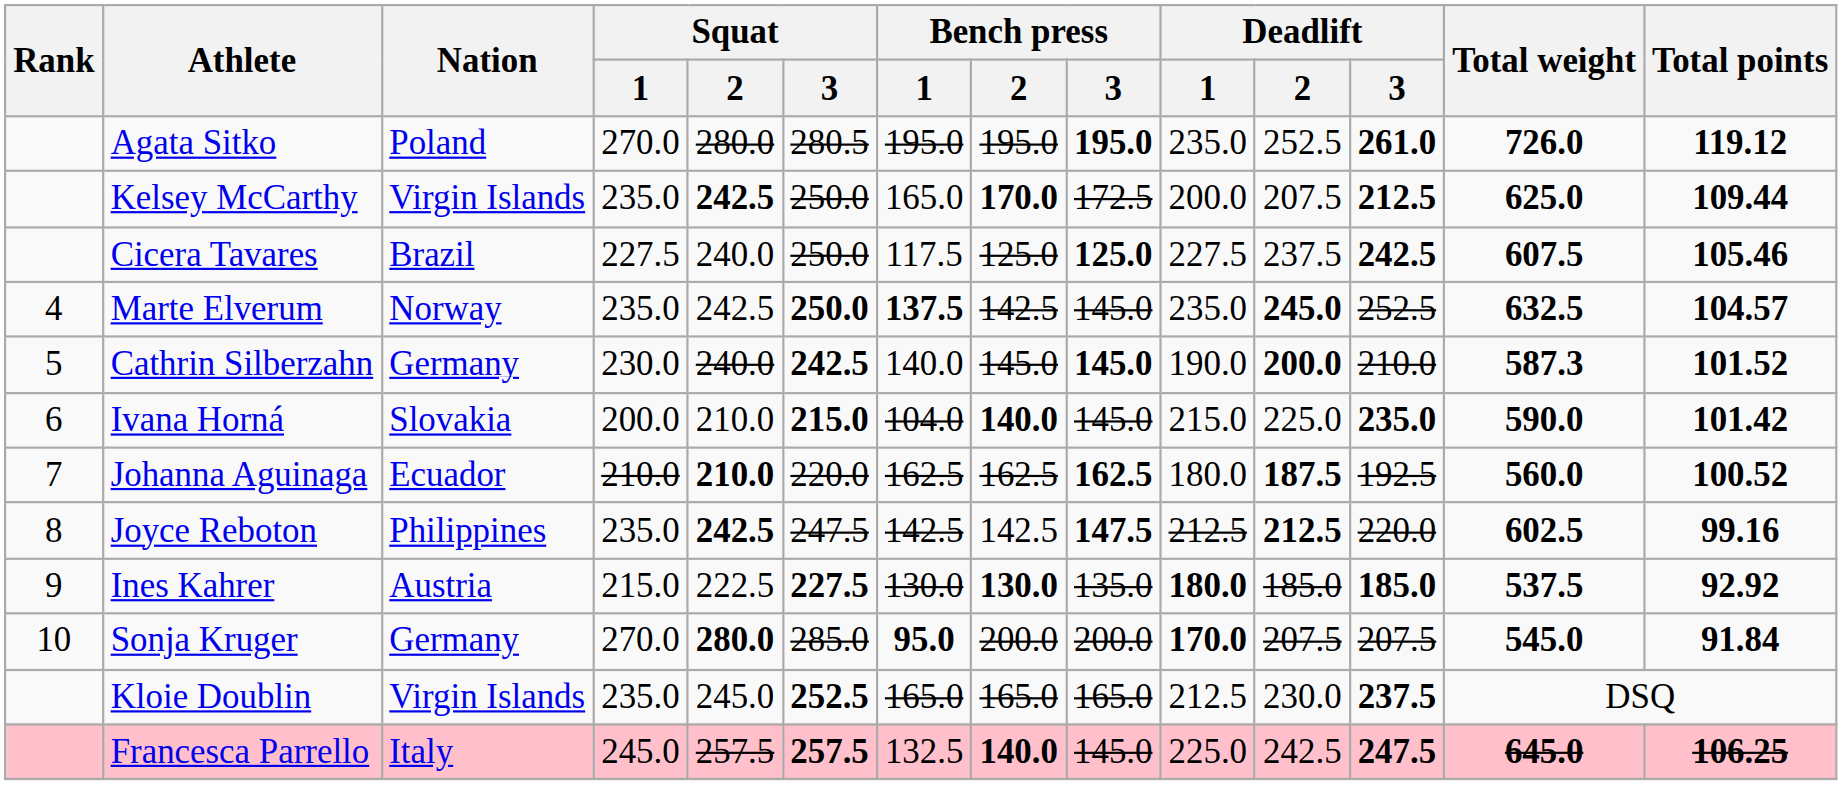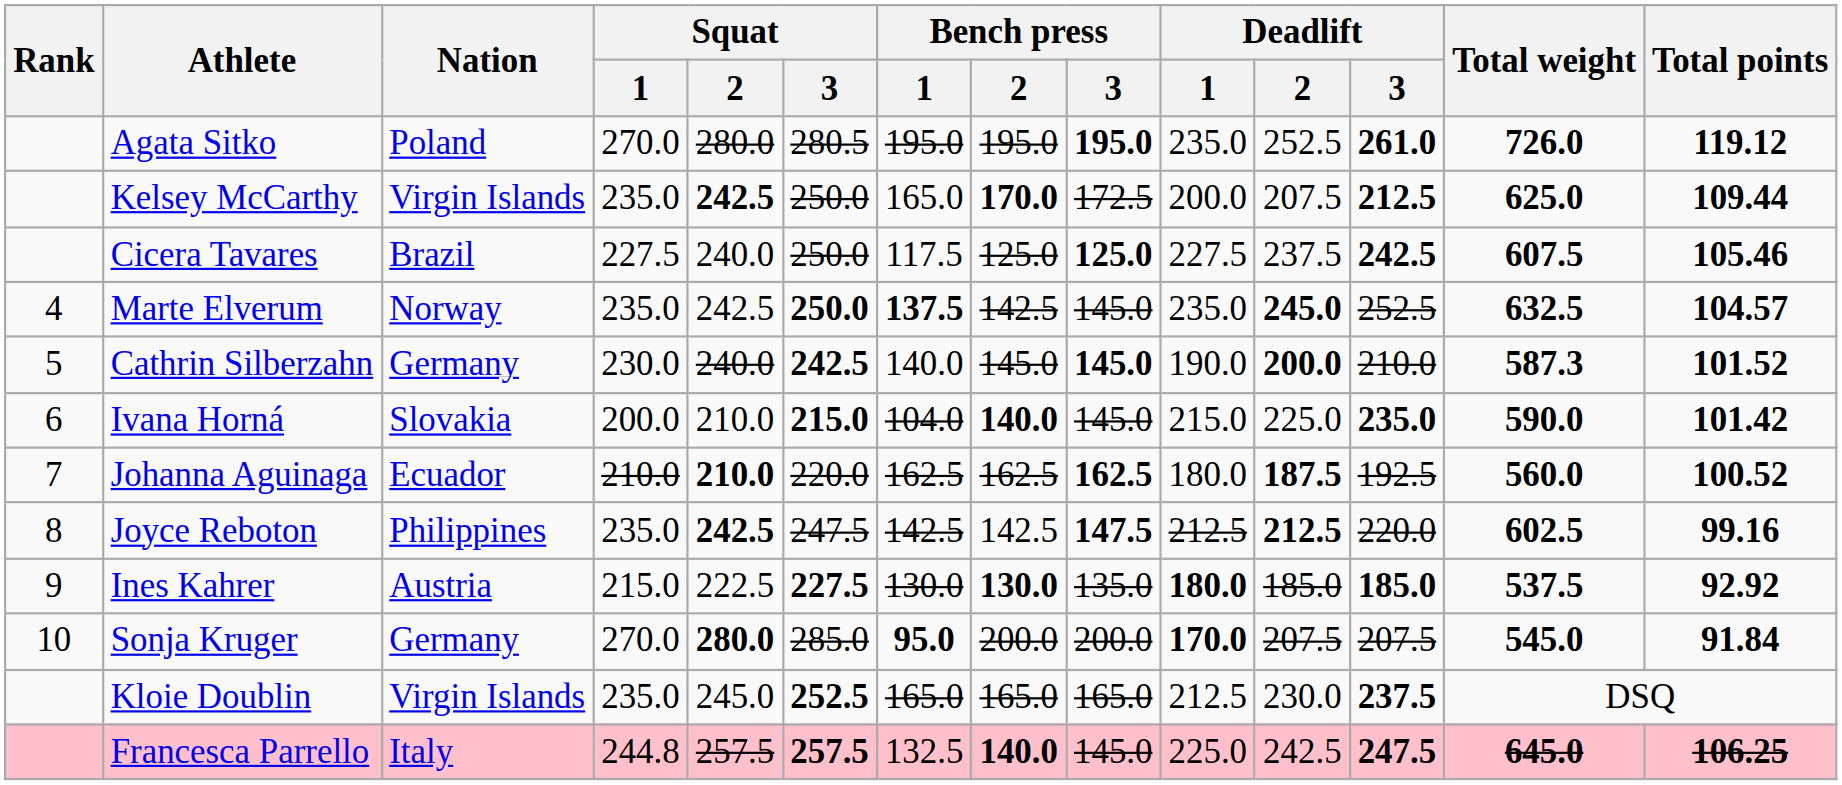 <table class="wikitable sortable" style="text-align:center">
 <tr>
 <th rowspan=2>Rank</th>
 <th rowspan=2>Athlete</th>
 <th rowspan=2>Nation</th>
 <th colspan=3>Squat</th>
 <th colspan=3>Bench press</th>
 <th colspan=3>Deadlift</th>
 <th rowspan=2>Total weight</th>
 <th rowspan=2>Total points</th>
 </tr>
 <tr>
 <th>1</th>
 <th>2</th>
 <th>3</th>
 <th>1</th>
 <th>2</th>
 <th>3</th>
 <th>1</th>
 <th>2</th>
 <th>3</th>
 </tr>
 <tr>
 <td></td>
 <td align=left><a href='#'>Agata Sitko</a></td>
 <td align=left> <a href='#'>Poland</a></td>
 <td>270.0</td>
 <td><s>280.0</s></td>
 <td><s>280.5</s></td>
 <td><s>195.0</s></td>
 <td><s>195.0</s></td>
 <td><strong>195.0</strong></td>
 <td>235.0</td>
 <td>252.5</td>
 <td><strong>261.0</strong></td>
 <td><strong>726.0</strong></td>
 <td><strong>119.12</strong></td>
 </tr>
 <tr>
 <td></td>
 <td align=left><a href='#'>Kelsey McCarthy</a></td>
 <td align=left> <a href='#'>Virgin Islands</a></td>
 <td>235.0</td>
 <td><strong>242.5</strong></td>
 <td><s>250.0</s></td>
 <td>165.0</td>
 <td><strong>170.0</strong></td>
 <td><s>172.5</s></td>
 <td>200.0</td>
 <td>207.5</td>
 <td><strong>212.5</strong></td>
 <td><strong>625.0</strong></td>
 <td><strong>109.44</strong></td>
 </tr>
 <tr>
 <td></td>
 <td align=left><a href='#'>Cicera Tavares</a></td>
 <td align=left> <a href='#'>Brazil</a></td>
 <td>227.5</td>
 <td>240.0</td>
 <td><s>250.0</s></td>
 <td>117.5</td>
 <td><s>125.0</s></td>
 <td><strong>125.0</strong></td>
 <td>227.5</td>
 <td>237.5</td>
 <td><strong>242.5</strong></td>
 <td><strong>607.5</strong></td>
 <td><strong>105.46</strong></td>
 </tr>
 <tr>
 <td>4</td>
 <td align=left><a href='#'>Marte Elverum</a></td>
 <td align=left> <a href='#'>Norway</a></td>
 <td>235.0</td>
 <td>242.5</td>
 <td><strong>250.0</strong></td>
 <td><strong>137.5</strong></td>
 <td><s>142.5</s></td>
 <td><s>145.0</s></td>
 <td>235.0</td>
 <td><strong>245.0</strong></td>
 <td><s>252.5</s></td>
 <td><strong>632.5</strong></td>
 <td><strong>104.57</strong></td>
 </tr>
 <tr>
 <td>5</td>
 <td align=left><a href='#'>Cathrin Silberzahn</a></td>
 <td align=left> <a href='#'>Germany</a></td>
 <td>230.0</td>
 <td><s>240.0</s></td>
 <td><strong>242.5</strong></td>
 <td>140.0</td>
 <td><s>145.0</s></td>
 <td><strong>145.0</strong></td>
 <td>190.0</td>
 <td><strong>200.0</strong></td>
 <td><s>210.0</s></td>
 <td><strong>587.3</strong></td>
 <td><strong>101.52</strong></td>
 </tr>
 <tr>
 <td>6</td>
 <td align=left><a href='#'>Ivana Horná</a></td>
 <td align=left> <a href='#'>Slovakia</a></td>
 <td>200.0</td>
 <td>210.0</td>
 <td><strong>215.0</strong></td>
 <td><s>104.0</s></td>
 <td><strong>140.0</strong></td>
 <td><s>145.0</s></td>
 <td>215.0</td>
 <td>225.0</td>
 <td><strong>235.0</strong></td>
 <td><strong>590.0</strong></td>
 <td><strong>101.42</strong></td>
 </tr>
 <tr>
 <td>7</td>
 <td align=left><a href='#'>Johanna Aguinaga</a></td>
 <td align=left> <a href='#'>Ecuador</a></td>
 <td><s>210.0</s></td>
 <td><strong>210.0</strong></td>
 <td><s>220.0</s></td>
 <td><s>162.5</s></td>
 <td><s>162.5</s></td>
 <td><strong>162.5</strong></td>
 <td>180.0</td>
 <td><strong>187.5</strong></td>
 <td><s>192.5</s></td>
 <td><strong>560.0</strong></td>
 <td><strong>100.52</strong></td>
 </tr>
 <tr>
 <td>8</td>
 <td align=left><a href='#'>Joyce Reboton</a></td>
 <td align=left> <a href='#'>Philippines</a></td>
 <td>235.0</td>
 <td><strong>242.5</strong></td>
 <td><s>247.5</s></td>
 <td><s>142.5</s></td>
 <td>142.5</td>
 <td><strong>147.5</strong></td>
 <td><s>212.5</s></td>
 <td><strong>212.5</strong></td>
 <td><s>220.0</s></td>
 <td><strong>602.5</strong></td>
 <td><strong>99.16</strong></td>
 </tr>
 <tr>
 <td>9</td>
 <td align=left><a href='#'>Ines Kahrer</a></td>
 <td align=left> <a href='#'>Austria</a></td>
 <td>215.0</td>
 <td>222.5</td>
 <td><strong>227.5</strong></td>
 <td><s>130.0</s></td>
 <td><strong>130.0</strong></td>
 <td><s>135.0</s></td>
 <td><strong>180.0</strong></td>
 <td><s>185.0</s></td>
 <td><strong>185.0</strong></td>
 <td><strong>537.5</strong></td>
 <td><strong>92.92</strong></td>
 </tr>
 <tr>
 <td>10</td>
 <td align=left><a href='#'>Sonja Kruger</a></td>
 <td align=left> <a href='#'>Germany</a></td>
 <td>270.0</td>
 <td><strong>280.0</strong></td>
 <td><s>285.0</s></td>
 <td><strong>95.0</strong></td>
 <td><s>200.0</s></td>
 <td><s>200.0</s></td>
 <td><strong>170.0</strong></td>
 <td><s>207.5</s></td>
 <td><s>207.5</s></td>
 <td><strong>545.0</strong></td>
 <td><strong>91.84</strong></td>
 </tr>
 <tr>
 <td></td>
 <td align=left><a href='#'>Kloie Doublin</a></td>
 <td align=left> <a href='#'>Virgin Islands</a></td>
 <td>235.0</td>
 <td>245.0</td>
 <td><strong>252.5</strong></td>
 <td><s>165.0</s></td>
 <td><s>165.0</s></td>
 <td><s>165.0</s></td>
 <td>212.5</td>
 <td>230.0</td>
 <td><strong>237.5</strong></td>
 <td colspan=2>DSQ</td>
 </tr>
 <tr bgcolor="pink">
 <td></td>
 <td align=left><a href='#'>Francesca Parrello</a></td>
 <td align=left> <a href='#'>Italy</a></td>
-<td>245.0</td>
+<td>244.8</td>
 <td><s>257.5</s></td>
 <td><strong>257.5</strong></td>
 <td>132.5</td>
 <td><strong>140.0</strong></td>
 <td><s>145.0</s></td>
 <td>225.0</td>
 <td>242.5</td>
 <td><strong>247.5</strong></td>
 <td><strong><s>645.0</s></strong></td>
 <td><strong><s>106.25</s></strong></td>
 </tr>
 </table>
